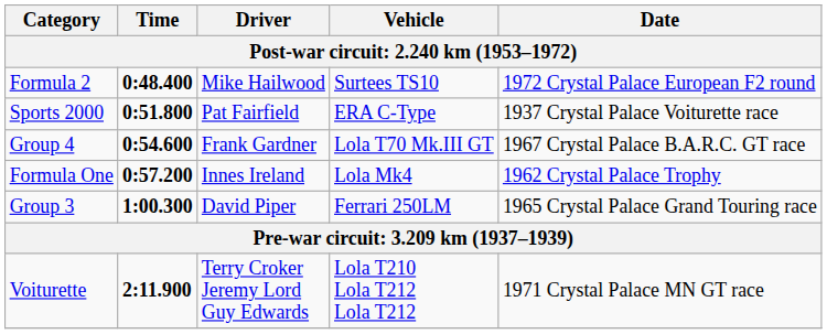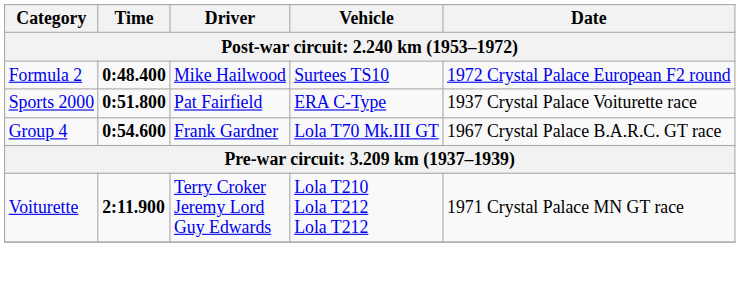 <table class="wikitable">
 <tr>
 <th>Category</th>
 <th>Time</th>
 <th>Driver</th>
 <th>Vehicle</th>
 <th>Date</th>
 </tr>
 <tr>
 <th colspan=5>Post-war circuit: 2.240 km (1953–1972)</th>
 </tr>
 <tr>
 <td><a href='#'>Formula 2</a></td>
 <td><strong>0:48.400</strong></td>
 <td><a href='#'>Mike Hailwood</a></td>
 <td><a href='#'>Surtees TS10</a></td>
 <td><a href='#'>1972 Crystal Palace European F2 round</a></td>
 </tr>
 <tr>
 <td><a href='#'>Sports 2000</a></td>
 <td><strong>0:51.800</strong></td>
 <td><a href='#'>Pat Fairfield</a></td>
 <td><a href='#'>ERA C-Type</a></td>
 <td>1937 Crystal Palace Voiturette race</td>
 </tr>
 <tr>
 <td><a href='#'>Group 4</a></td>
 <td><strong>0:54.600</strong></td>
 <td><a href='#'>Frank Gardner</a></td>
 <td><a href='#'>Lola T70 Mk.III GT</a></td>
 <td>1967 Crystal Palace B.A.R.C. GT race</td>
 </tr>
 <tr>
-<td><a href='#'>Formula One</a></td>
-<td><strong>0:57.200</strong></td>
-<td><a href='#'>Innes Ireland</a></td>
-<td><a href='#'>Lola Mk4</a></td>
-<td><a href='#'>1962 Crystal Palace Trophy</a></td>
-</tr>
-<tr>
-<td><a href='#'>Group 3</a></td>
-<td><strong>1:00.300</strong></td>
-<td><a href='#'>David Piper</a></td>
-<td><a href='#'>Ferrari 250LM</a></td>
-<td>1965 Crystal Palace Grand Touring race</td>
-</tr>
-<tr>
 <th colspan=5>Pre-war circuit: 3.209 km (1937–1939)</th>
 </tr>
 <tr>
 <td><a href='#'>Voiturette</a></td>
 <td><strong>2:11.900</strong></td>
 <td><a href='#'>Terry Croker</a><br><a href='#'>Jeremy Lord</a><br><a href='#'>Guy Edwards</a></td>
 <td><a href='#'>Lola T210</a><br><a href='#'>Lola T212</a><br><a href='#'>Lola T212</a></td>
 <td>1971 Crystal Palace MN GT race</td>
 </tr>
 <tr>
 </tr>
 </table>
